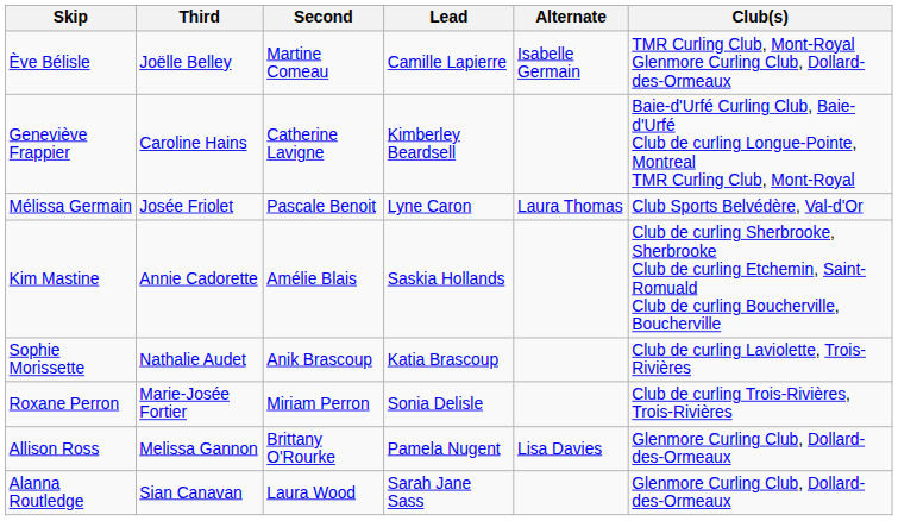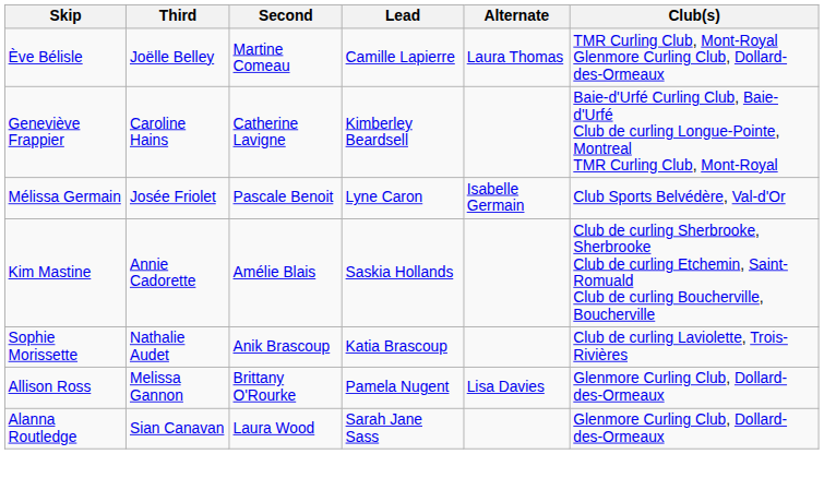 <table class="wikitable">
 <tr>
 <th>Skip</th>
 <th>Third</th>
 <th>Second</th>
 <th>Lead</th>
 <th>Alternate</th>
 <th>Club(s)</th>
 </tr>
 <tr>
 <td><a href='#'>Ève Bélisle</a></td>
 <td><a href='#'>Joëlle Belley</a></td>
 <td><a href='#'>Martine Comeau</a></td>
 <td><a href='#'>Camille Lapierre</a></td>
-<td><a href='#'>Isabelle Germain</a></td>
+<td><a href='#'>Laura Thomas</a></td>
 <td><a href='#'>TMR Curling Club</a>, <a href='#'>Mont-Royal</a> <br> <a href='#'>Glenmore Curling Club</a>, <a href='#'>Dollard-des-Ormeaux</a></td>
 </tr>
 <tr>
 <td><a href='#'>Geneviève Frappier</a></td>
 <td><a href='#'>Caroline Hains</a></td>
 <td><a href='#'>Catherine Lavigne</a></td>
 <td><a href='#'>Kimberley Beardsell</a></td>
 <td></td>
 <td><a href='#'>Baie-d'Urfé Curling Club</a>, <a href='#'>Baie-d'Urfé</a> <br> <a href='#'>Club de curling Longue-Pointe</a>, <a href='#'>Montreal</a> <br> <a href='#'>TMR Curling Club</a>, <a href='#'>Mont-Royal</a></td>
 </tr>
 <tr>
 <td><a href='#'>Mélissa Germain</a></td>
 <td><a href='#'>Josée Friolet</a></td>
 <td><a href='#'>Pascale Benoit</a></td>
 <td><a href='#'>Lyne Caron</a></td>
-<td><a href='#'>Laura Thomas</a></td>
+<td><a href='#'>Isabelle Germain</a></td>
 <td><a href='#'>Club Sports Belvédère</a>, <a href='#'>Val-d'Or</a></td>
 </tr>
 <tr>
 <td><a href='#'>Kim Mastine</a></td>
 <td><a href='#'>Annie Cadorette</a></td>
 <td><a href='#'>Amélie Blais</a></td>
 <td><a href='#'>Saskia Hollands</a></td>
 <td></td>
 <td><a href='#'>Club de curling Sherbrooke</a>, <a href='#'>Sherbrooke</a> <br> <a href='#'>Club de curling Etchemin</a>, <a href='#'>Saint-Romuald</a> <br> <a href='#'>Club de curling Boucherville</a>, <a href='#'>Boucherville</a></td>
 </tr>
 <tr>
 <td><a href='#'>Sophie Morissette</a></td>
 <td><a href='#'>Nathalie Audet</a></td>
 <td><a href='#'>Anik Brascoup</a></td>
 <td><a href='#'>Katia Brascoup</a></td>
 <td></td>
 <td><a href='#'>Club de curling Laviolette</a>, <a href='#'>Trois-Rivières</a></td>
 </tr>
 <tr>
-<td><a href='#'>Roxane Perron</a></td>
-<td><a href='#'>Marie-Josée Fortier</a></td>
-<td><a href='#'>Miriam Perron</a></td>
-<td><a href='#'>Sonia Delisle</a></td>
-<td></td>
-<td><a href='#'>Club de curling Trois-Rivières</a>, <a href='#'>Trois-Rivières</a></td>
-</tr>
-<tr>
 <td><a href='#'>Allison Ross</a></td>
 <td><a href='#'>Melissa Gannon</a></td>
 <td><a href='#'>Brittany O'Rourke</a></td>
 <td><a href='#'>Pamela Nugent</a></td>
 <td><a href='#'>Lisa Davies</a></td>
 <td><a href='#'>Glenmore Curling Club</a>, <a href='#'>Dollard-des-Ormeaux</a></td>
 </tr>
 <tr>
 <td><a href='#'>Alanna Routledge</a></td>
 <td><a href='#'>Sian Canavan</a></td>
 <td><a href='#'>Laura Wood</a></td>
 <td><a href='#'>Sarah Jane Sass</a></td>
 <td></td>
 <td><a href='#'>Glenmore Curling Club</a>, <a href='#'>Dollard-des-Ormeaux</a></td>
 </tr>
 </table>
